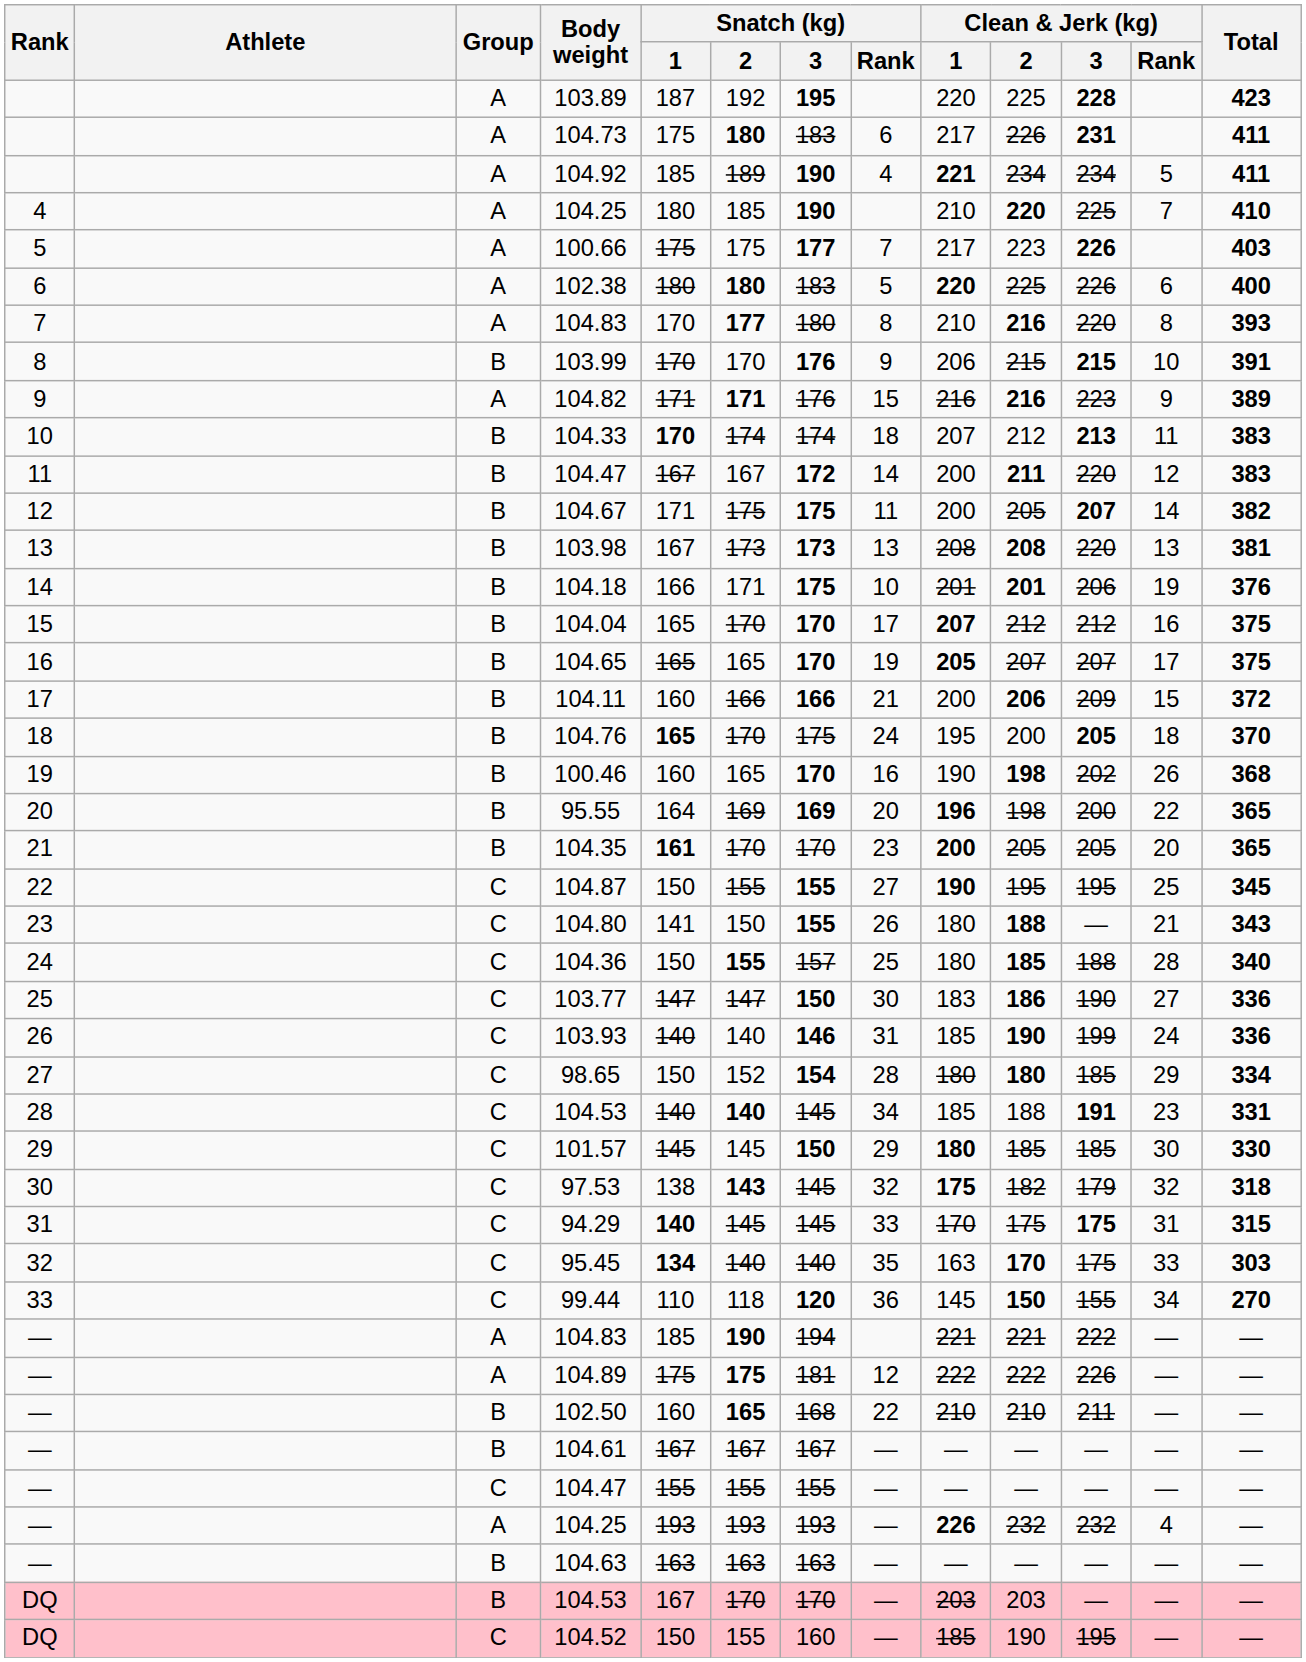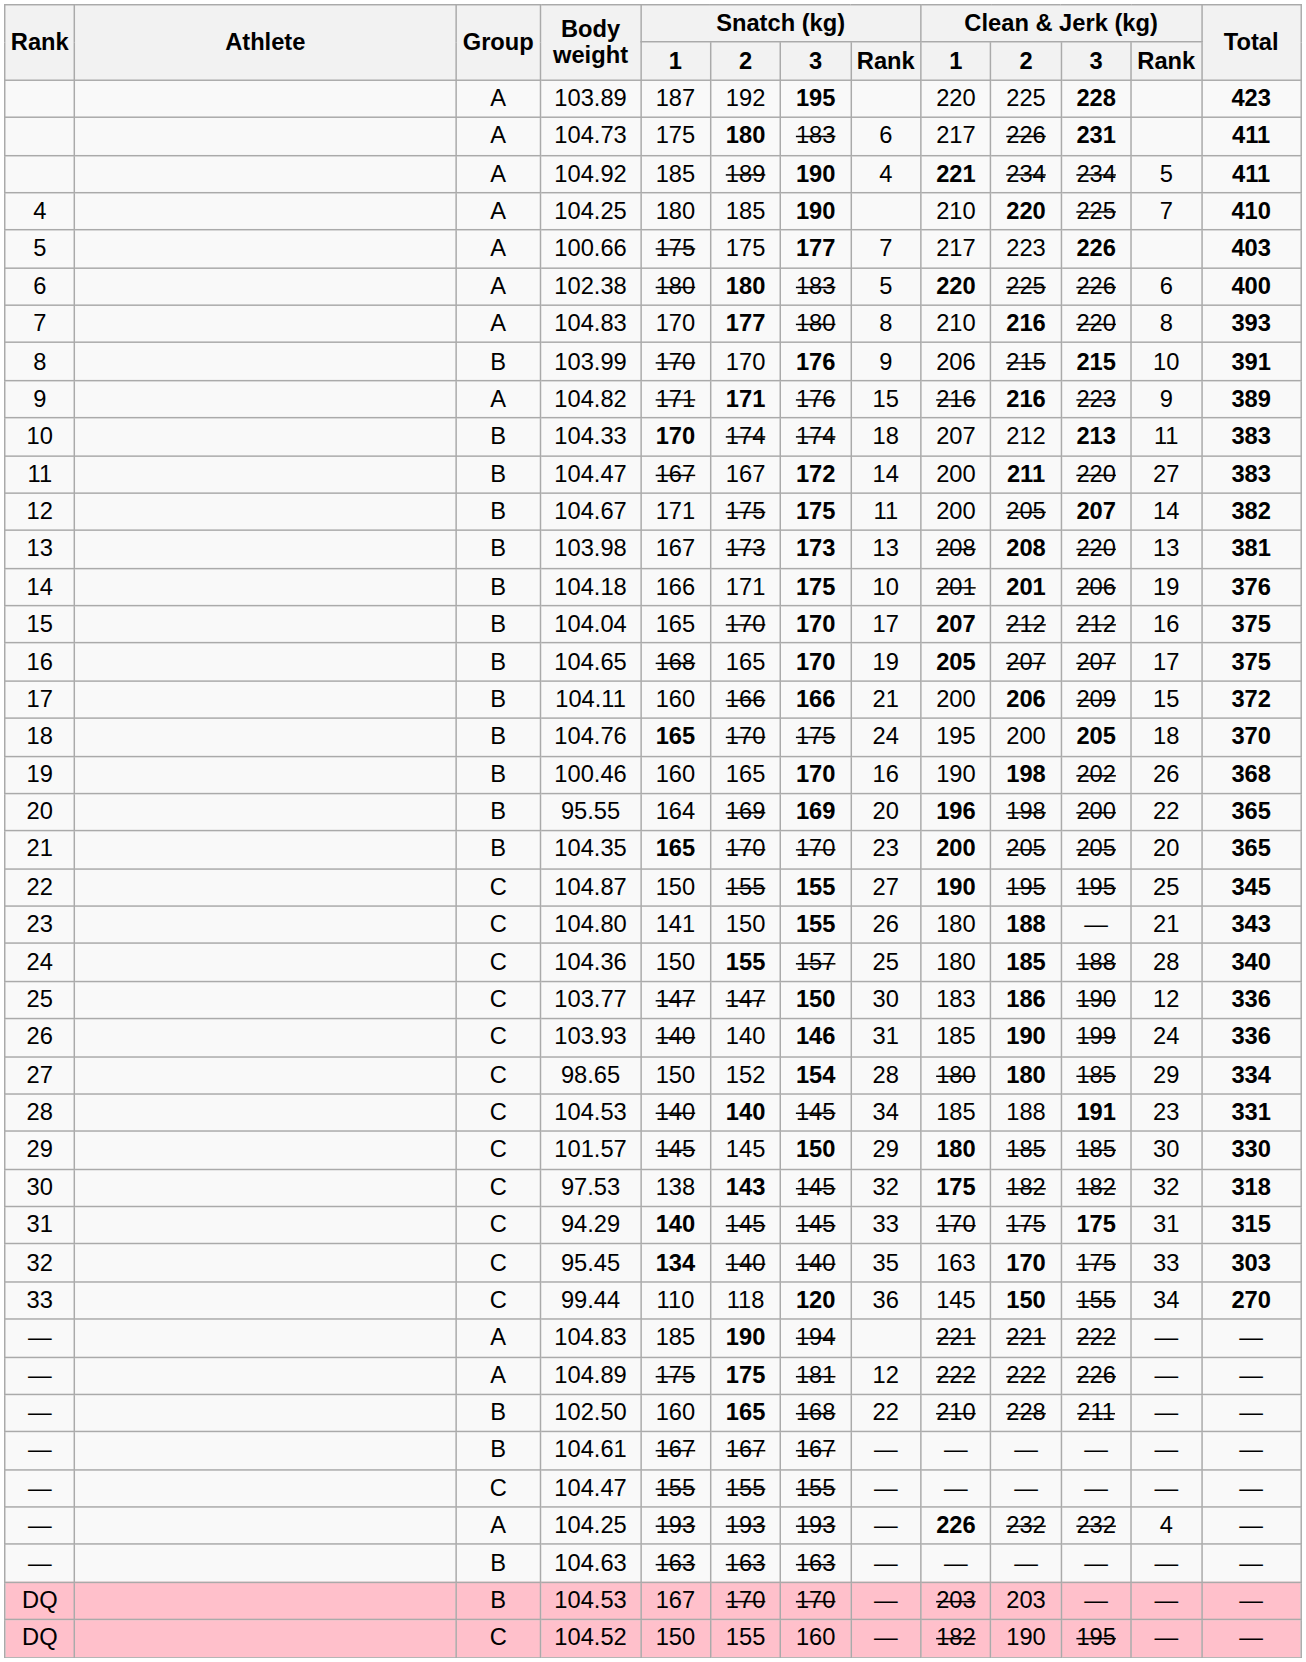 <table class = "wikitable" style="text-align:center;">
 <tr>
 <th rowspan=2 width=40>Rank</th>
 <th rowspan=2 width=250>Athlete</th>
 <th rowspan=2 width=50>Group</th>
 <th rowspan=2 width=60>Body weight</th>
 <th colspan=4>Snatch (kg)</th>
 <th colspan=4>Clean & Jerk (kg)</th>
 <th rowspan=2 width=60>Total</th>
 </tr>
 <tr>
 <th width=40>1</th>
 <th width=40>2</th>
 <th width=40>3</th>
 <th width=40>Rank</th>
 <th width=40>1</th>
 <th width=40>2</th>
 <th width=40>3</th>
 <th width=40>Rank</th>
 </tr>
 <tr>
 <td></td>
 <td align=left></td>
 <td>A</td>
 <td>103.89</td>
 <td>187</td>
 <td>192</td>
 <td><strong>195</strong></td>
 <td></td>
 <td>220</td>
 <td>225</td>
 <td><strong>228</strong></td>
 <td></td>
 <td><strong>423</strong></td>
 </tr>
 <tr>
 <td></td>
 <td align=left></td>
 <td>A</td>
 <td>104.73</td>
 <td>175</td>
 <td><strong>180</strong></td>
 <td><s>183</s></td>
 <td>6</td>
 <td>217</td>
 <td><s>226</s></td>
 <td><strong>231</strong></td>
 <td></td>
 <td><strong>411</strong></td>
 </tr>
 <tr>
 <td></td>
 <td align=left></td>
 <td>A</td>
 <td>104.92</td>
 <td>185</td>
 <td><s>189</s></td>
 <td><strong>190</strong></td>
 <td>4</td>
 <td><strong>221</strong></td>
 <td><s>234</s></td>
 <td><s>234</s></td>
 <td>5</td>
 <td><strong>411</strong></td>
 </tr>
 <tr>
 <td>4</td>
 <td align=left></td>
 <td>A</td>
 <td>104.25</td>
 <td>180</td>
 <td>185</td>
 <td><strong>190</strong></td>
 <td></td>
 <td>210</td>
 <td><strong>220</strong></td>
 <td><s>225</s></td>
 <td>7</td>
 <td><strong>410</strong></td>
 </tr>
 <tr>
 <td>5</td>
 <td align=left></td>
 <td>A</td>
 <td>100.66</td>
 <td><s>175</s></td>
 <td>175</td>
 <td><strong>177</strong></td>
 <td>7</td>
 <td>217</td>
 <td>223</td>
 <td><strong>226</strong></td>
 <td></td>
 <td><strong>403</strong></td>
 </tr>
 <tr>
 <td>6</td>
 <td align=left></td>
 <td>A</td>
 <td>102.38</td>
 <td><s>180</s></td>
 <td><strong>180</strong></td>
 <td><s>183</s></td>
 <td>5</td>
 <td><strong>220</strong></td>
 <td><s>225</s></td>
 <td><s>226</s></td>
 <td>6</td>
 <td><strong>400</strong></td>
 </tr>
 <tr>
 <td>7</td>
 <td align=left></td>
 <td>A</td>
 <td>104.83</td>
 <td>170</td>
 <td><strong>177</strong></td>
 <td><s>180</s></td>
 <td>8</td>
 <td>210</td>
 <td><strong>216</strong></td>
 <td><s>220</s></td>
 <td>8</td>
 <td><strong>393</strong></td>
 </tr>
 <tr>
 <td>8</td>
 <td align=left></td>
 <td>B</td>
 <td>103.99</td>
 <td><s>170</s></td>
 <td>170</td>
 <td><strong>176</strong></td>
 <td>9</td>
 <td>206</td>
 <td><s>215</s></td>
 <td><strong>215</strong></td>
 <td>10</td>
 <td><strong>391</strong></td>
 </tr>
 <tr>
 <td>9</td>
 <td align=left></td>
 <td>A</td>
 <td>104.82</td>
 <td><s>171</s></td>
 <td><strong>171</strong></td>
 <td><s>176</s></td>
 <td>15</td>
 <td><s>216</s></td>
 <td><strong>216</strong></td>
 <td><s>223</s></td>
 <td>9</td>
 <td><strong>389</strong></td>
 </tr>
 <tr>
 <td>10</td>
 <td align=left></td>
 <td>B</td>
 <td>104.33</td>
 <td><strong>170</strong></td>
 <td><s>174</s></td>
 <td><s>174</s></td>
 <td>18</td>
 <td>207</td>
 <td>212</td>
 <td><strong>213</strong></td>
 <td>11</td>
 <td><strong>383</strong></td>
 </tr>
 <tr>
 <td>11</td>
 <td align=left></td>
 <td>B</td>
 <td>104.47</td>
 <td><s>167</s></td>
 <td>167</td>
 <td><strong>172</strong></td>
 <td>14</td>
 <td>200</td>
 <td><strong>211</strong></td>
 <td><s>220</s></td>
-<td>12</td>
+<td>27</td>
 <td><strong>383</strong></td>
 </tr>
 <tr>
 <td>12</td>
 <td align=left></td>
 <td>B</td>
 <td>104.67</td>
 <td>171</td>
 <td><s>175</s></td>
 <td><strong>175</strong></td>
 <td>11</td>
 <td>200</td>
 <td><s>205</s></td>
 <td><strong>207</strong></td>
 <td>14</td>
 <td><strong>382</strong></td>
 </tr>
 <tr>
 <td>13</td>
 <td align=left></td>
 <td>B</td>
 <td>103.98</td>
 <td>167</td>
 <td><s>173</s></td>
 <td><strong>173</strong></td>
 <td>13</td>
 <td><s>208</s></td>
 <td><strong>208</strong></td>
 <td><s>220</s></td>
 <td>13</td>
 <td><strong>381</strong></td>
 </tr>
 <tr>
 <td>14</td>
 <td align=left></td>
 <td>B</td>
 <td>104.18</td>
 <td>166</td>
 <td>171</td>
 <td><strong>175</strong></td>
 <td>10</td>
 <td><s>201</s></td>
 <td><strong>201</strong></td>
 <td><s>206</s></td>
 <td>19</td>
 <td><strong>376</strong></td>
 </tr>
 <tr>
 <td>15</td>
 <td align=left></td>
 <td>B</td>
 <td>104.04</td>
 <td>165</td>
 <td><s>170</s></td>
 <td><strong>170</strong></td>
 <td>17</td>
 <td><strong>207</strong></td>
 <td><s>212</s></td>
 <td><s>212</s></td>
 <td>16</td>
 <td><strong>375</strong></td>
 </tr>
 <tr>
 <td>16</td>
 <td align=left></td>
 <td>B</td>
 <td>104.65</td>
-<td><s>165</s></td>
+<td><s>168</s></td>
 <td>165</td>
 <td><strong>170</strong></td>
 <td>19</td>
 <td><strong>205</strong></td>
 <td><s>207</s></td>
 <td><s>207</s></td>
 <td>17</td>
 <td><strong>375</strong></td>
 </tr>
 <tr>
 <td>17</td>
 <td align=left></td>
 <td>B</td>
 <td>104.11</td>
 <td>160</td>
 <td><s>166</s></td>
 <td><strong>166</strong></td>
 <td>21</td>
 <td>200</td>
 <td><strong>206</strong></td>
 <td><s>209</s></td>
 <td>15</td>
 <td><strong>372</strong></td>
 </tr>
 <tr>
 <td>18</td>
 <td align=left></td>
 <td>B</td>
 <td>104.76</td>
 <td><strong>165</strong></td>
 <td><s>170</s></td>
 <td><s>175</s></td>
 <td>24</td>
 <td>195</td>
 <td>200</td>
 <td><strong>205</strong></td>
 <td>18</td>
 <td><strong>370</strong></td>
 </tr>
 <tr>
 <td>19</td>
 <td align=left></td>
 <td>B</td>
 <td>100.46</td>
 <td>160</td>
 <td>165</td>
 <td><strong>170</strong></td>
 <td>16</td>
 <td>190</td>
 <td><strong>198</strong></td>
 <td><s>202</s></td>
 <td>26</td>
 <td><strong>368</strong></td>
 </tr>
 <tr>
 <td>20</td>
 <td align=left></td>
 <td>B</td>
 <td>95.55</td>
 <td>164</td>
 <td><s>169</s></td>
 <td><strong>169</strong></td>
 <td>20</td>
 <td><strong>196</strong></td>
 <td><s>198</s></td>
 <td><s>200</s></td>
 <td>22</td>
 <td><strong>365</strong></td>
 </tr>
 <tr>
 <td>21</td>
 <td align=left></td>
 <td>B</td>
 <td>104.35</td>
-<td><strong>161</strong></td>
+<td><strong>165</strong></td>
 <td><s>170</s></td>
 <td><s>170</s></td>
 <td>23</td>
 <td><strong>200</strong></td>
 <td><s>205</s></td>
 <td><s>205</s></td>
 <td>20</td>
 <td><strong>365</strong></td>
 </tr>
 <tr>
 <td>22</td>
 <td align=left></td>
 <td>C</td>
 <td>104.87</td>
 <td>150</td>
 <td><s>155</s></td>
 <td><strong>155</strong></td>
 <td>27</td>
 <td><strong>190</strong></td>
 <td><s>195</s></td>
 <td><s>195</s></td>
 <td>25</td>
 <td><strong>345</strong></td>
 </tr>
 <tr>
 <td>23</td>
 <td align=left></td>
 <td>C</td>
 <td>104.80</td>
 <td>141</td>
 <td>150</td>
 <td><strong>155</strong></td>
 <td>26</td>
 <td>180</td>
 <td><strong>188</strong></td>
 <td>—</td>
 <td>21</td>
 <td><strong>343</strong></td>
 </tr>
 <tr>
 <td>24</td>
 <td align=left></td>
 <td>C</td>
 <td>104.36</td>
 <td>150</td>
 <td><strong>155</strong></td>
 <td><s>157</s></td>
 <td>25</td>
 <td>180</td>
 <td><strong>185</strong></td>
 <td><s>188</s></td>
 <td>28</td>
 <td><strong>340</strong></td>
 </tr>
 <tr>
 <td>25</td>
 <td align=left></td>
 <td>C</td>
 <td>103.77</td>
 <td><s>147</s></td>
 <td><s>147</s></td>
 <td><strong>150</strong></td>
 <td>30</td>
 <td>183</td>
 <td><strong>186</strong></td>
 <td><s>190</s></td>
-<td>27</td>
+<td>12</td>
 <td><strong>336</strong></td>
 </tr>
 <tr>
 <td>26</td>
 <td align=left></td>
 <td>C</td>
 <td>103.93</td>
 <td><s>140</s></td>
 <td>140</td>
 <td><strong>146</strong></td>
 <td>31</td>
 <td>185</td>
 <td><strong>190</strong></td>
 <td><s>199</s></td>
 <td>24</td>
 <td><strong>336</strong></td>
 </tr>
 <tr>
 <td>27</td>
 <td align=left></td>
 <td>C</td>
 <td>98.65</td>
 <td>150</td>
 <td>152</td>
 <td><strong>154</strong></td>
 <td>28</td>
 <td><s>180</s></td>
 <td><strong>180</strong></td>
 <td><s>185</s></td>
 <td>29</td>
 <td><strong>334</strong></td>
 </tr>
 <tr>
 <td>28</td>
 <td align=left></td>
 <td>C</td>
 <td>104.53</td>
 <td><s>140</s></td>
 <td><strong>140</strong></td>
 <td><s>145</s></td>
 <td>34</td>
 <td>185</td>
 <td>188</td>
 <td><strong>191</strong></td>
 <td>23</td>
 <td><strong>331</strong></td>
 </tr>
 <tr>
 <td>29</td>
 <td align=left></td>
 <td>C</td>
 <td>101.57</td>
 <td><s>145</s></td>
 <td>145</td>
 <td><strong>150</strong></td>
 <td>29</td>
 <td><strong>180</strong></td>
 <td><s>185</s></td>
 <td><s>185</s></td>
 <td>30</td>
 <td><strong>330</strong></td>
 </tr>
 <tr>
 <td>30</td>
 <td align=left></td>
 <td>C</td>
 <td>97.53</td>
 <td>138</td>
 <td><strong>143</strong></td>
 <td><s>145</s></td>
 <td>32</td>
 <td><strong>175</strong></td>
 <td><s>182</s></td>
-<td><s>179</s></td>
+<td><s>182</s></td>
 <td>32</td>
 <td><strong>318</strong></td>
 </tr>
 <tr>
 <td>31</td>
 <td align=left></td>
 <td>C</td>
 <td>94.29</td>
 <td><strong>140</strong></td>
 <td><s>145</s></td>
 <td><s>145</s></td>
 <td>33</td>
 <td><s>170</s></td>
 <td><s>175</s></td>
 <td><strong>175</strong></td>
 <td>31</td>
 <td><strong>315</strong></td>
 </tr>
 <tr>
 <td>32</td>
 <td align=left></td>
 <td>C</td>
 <td>95.45</td>
 <td><strong>134</strong></td>
 <td><s>140</s></td>
 <td><s>140</s></td>
 <td>35</td>
 <td>163</td>
 <td><strong>170</strong></td>
 <td><s>175</s></td>
 <td>33</td>
 <td><strong>303</strong></td>
 </tr>
 <tr>
 <td>33</td>
 <td align=left></td>
 <td>C</td>
 <td>99.44</td>
 <td>110</td>
 <td>118</td>
 <td><strong>120</strong></td>
 <td>36</td>
 <td>145</td>
 <td><strong>150</strong></td>
 <td><s>155</s></td>
 <td>34</td>
 <td><strong>270</strong></td>
 </tr>
 <tr>
 <td>—</td>
 <td align=left></td>
 <td>A</td>
 <td>104.83</td>
 <td>185</td>
 <td><strong>190</strong></td>
 <td><s>194</s></td>
 <td></td>
 <td><s>221</s></td>
 <td><s>221</s></td>
 <td><s>222</s></td>
 <td>—</td>
 <td>—</td>
 </tr>
 <tr>
 <td>—</td>
 <td align=left></td>
 <td>A</td>
 <td>104.89</td>
 <td><s>175</s></td>
 <td><strong>175</strong></td>
 <td><s>181</s></td>
 <td>12</td>
 <td><s>222</s></td>
 <td><s>222</s></td>
 <td><s>226</s></td>
 <td>—</td>
 <td>—</td>
 </tr>
 <tr>
 <td>—</td>
 <td align=left></td>
 <td>B</td>
 <td>102.50</td>
 <td>160</td>
 <td><strong>165</strong></td>
 <td><s>168</s></td>
 <td>22</td>
 <td><s>210</s></td>
-<td><s>210</s></td>
+<td><s>228</s></td>
 <td><s>211</s></td>
 <td>—</td>
 <td>—</td>
 </tr>
 <tr>
 <td>—</td>
 <td align=left></td>
 <td>B</td>
 <td>104.61</td>
 <td><s>167</s></td>
 <td><s>167</s></td>
 <td><s>167</s></td>
 <td>—</td>
 <td>—</td>
 <td>—</td>
 <td>—</td>
 <td>—</td>
 <td>—</td>
 </tr>
 <tr>
 <td>—</td>
 <td align=left></td>
 <td>C</td>
 <td>104.47</td>
 <td><s>155</s></td>
 <td><s>155</s></td>
 <td><s>155</s></td>
 <td>—</td>
 <td>—</td>
 <td>—</td>
 <td>—</td>
 <td>—</td>
 <td>—</td>
 </tr>
 <tr>
 <td>—</td>
 <td align=left></td>
 <td>A</td>
 <td>104.25</td>
 <td><s>193</s></td>
 <td><s>193</s></td>
 <td><s>193</s></td>
 <td>—</td>
 <td><strong>226</strong></td>
 <td><s>232</s></td>
 <td><s>232</s></td>
 <td>4</td>
 <td>—</td>
 </tr>
 <tr>
 <td>—</td>
 <td align=left></td>
 <td>B</td>
 <td>104.63</td>
 <td><s>163</s></td>
 <td><s>163</s></td>
 <td><s>163</s></td>
 <td>—</td>
 <td>—</td>
 <td>—</td>
 <td>—</td>
 <td>—</td>
 <td>—</td>
 </tr>
 <tr bgcolor=pink>
 <td>DQ</td>
 <td align=left></td>
 <td>B</td>
 <td>104.53</td>
 <td>167</td>
 <td><s>170</s></td>
 <td><s>170</s></td>
 <td>—</td>
 <td><s>203</s></td>
 <td>203</td>
 <td>—</td>
 <td>—</td>
 <td>—</td>
 </tr>
 <tr bgcolor=pink>
 <td>DQ</td>
 <td align=left></td>
 <td>C</td>
 <td>104.52</td>
 <td>150</td>
 <td>155</td>
 <td>160</td>
 <td>—</td>
-<td><s>185</s></td>
+<td><s>182</s></td>
 <td>190</td>
 <td><s>195</s></td>
 <td>—</td>
 <td>—</td>
 </tr>
 </table>
